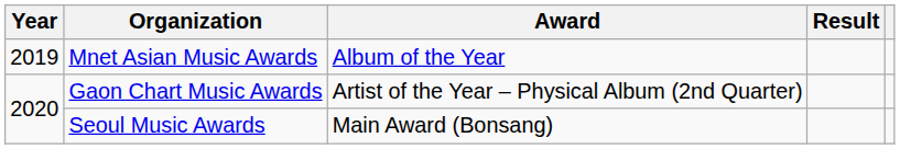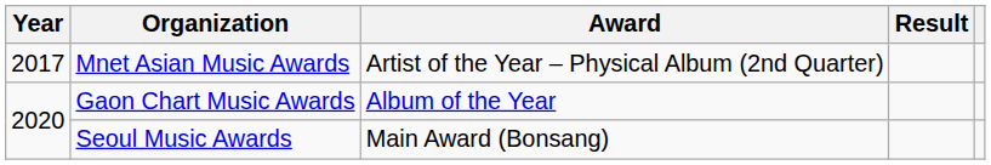 <table class="wikitable sortable plainrowheaders">
 <tr>
 <th scope="col">Year</th>
 <th scope="col">Organization</th>
 <th scope="col">Award</th>
 <th scope="col">Result</th>
 <th scope="col" class="unsortable"></th>
 </tr>
 <tr>
-<td>2019</td>
+<td>2017</td>
 <td><a href='#'>Mnet Asian Music Awards</a></td>
-<td><a href='#'>Album of the Year</a></td>
+<td>Artist of the Year – Physical Album (2nd Quarter)</td>
 <td></td>
 <td style="text-align:center;"></td>
 </tr>
 <tr>
 <td rowspan="2">2020</td>
 <td><a href='#'>Gaon Chart Music Awards</a></td>
-<td>Artist of the Year – Physical Album (2nd Quarter)</td>
+<td><a href='#'>Album of the Year</a></td>
 <td></td>
 <td style="text-align:center;"></td>
 </tr>
 <tr>
 <td><a href='#'>Seoul Music Awards</a></td>
 <td>Main Award (Bonsang)</td>
 <td></td>
 <td style="text-align:center;"></td>
 </tr>
 </table>
